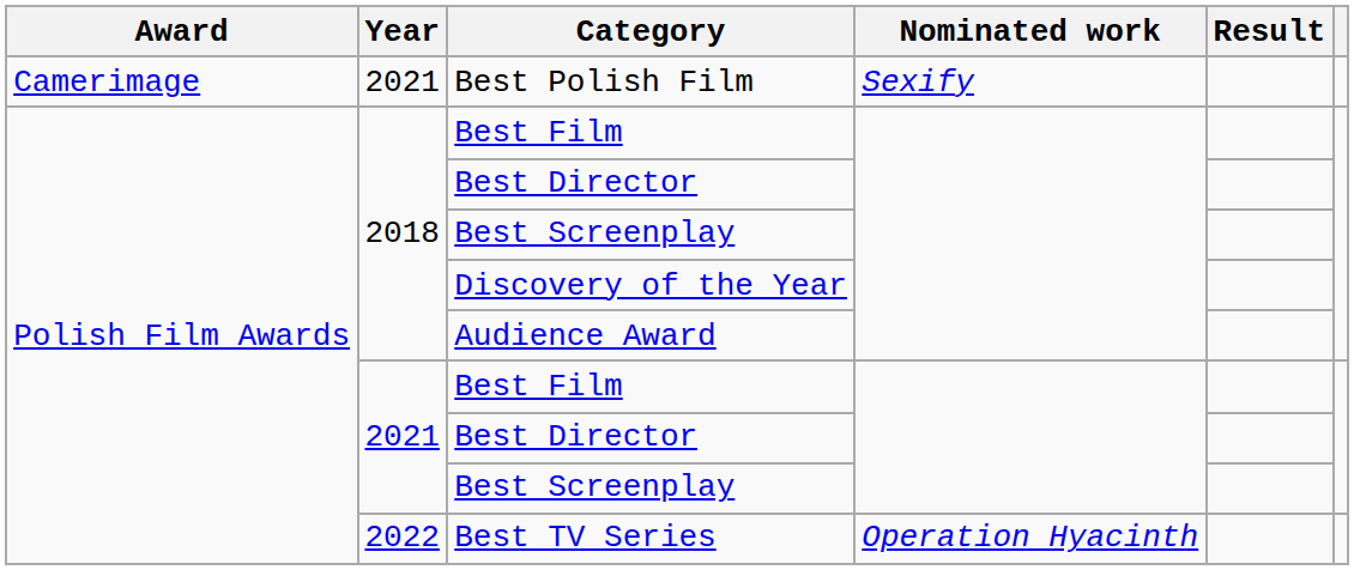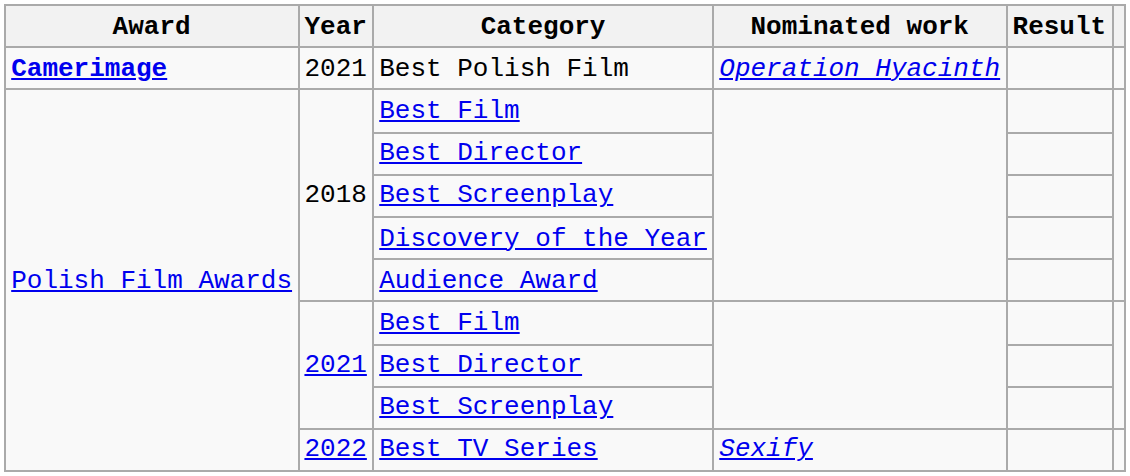 <table class="wikitable plainrowheaders sortable">
 <tr>
 <th scope="col">Award</th>
 <th scope="col">Year</th>
 <th scope="col">Category</th>
 <th scope="col">Nominated work</th>
 <th scope="col">Result</th>
 <th class="unsortable"></th>
 </tr>
 <tr>
-<td><a href='#'>Camerimage</a></td>
+<td><strong><a href='#'>Camerimage</a></strong></td>
 <td>2021</td>
 <td>Best Polish Film</td>
-<td><em><a href='#'>Sexify</a></em></td>
+<td><em><a href='#'>Operation Hyacinth</a></em></td>
 <td></td>
 <td></td>
 </tr>
 <tr>
 <td rowspan="9"><a href='#'>Polish Film Awards</a></td>
 <td rowspan="5">2018</td>
 <td><a href='#'>Best Film</a></td>
 <td rowspan="5"><em></em></td>
 <td></td>
 <td rowspan="5"></td>
 </tr>
 <tr>
 <td><a href='#'>Best Director</a></td>
 <td></td>
 </tr>
 <tr>
 <td><a href='#'>Best Screenplay</a></td>
 <td></td>
 </tr>
 <tr>
 <td><a href='#'>Discovery of the Year</a></td>
 <td></td>
 </tr>
 <tr>
 <td><a href='#'>Audience Award</a></td>
 <td></td>
 </tr>
 <tr>
 <td rowspan="3"><a href='#'>2021</a></td>
 <td><a href='#'>Best Film</a></td>
 <td rowspan="3"><em></em></td>
 <td></td>
 <td rowspan="3"></td>
 </tr>
 <tr>
 <td><a href='#'>Best Director</a></td>
 <td></td>
 </tr>
 <tr>
 <td><a href='#'>Best Screenplay</a></td>
 <td></td>
 </tr>
 <tr>
 <td><a href='#'>2022</a></td>
 <td><a href='#'>Best TV Series</a></td>
-<td><em><a href='#'>Operation Hyacinth</a></em></td>
+<td><em><a href='#'>Sexify</a></em></td>
 <td></td>
 <td></td>
 </tr>
 </table>
